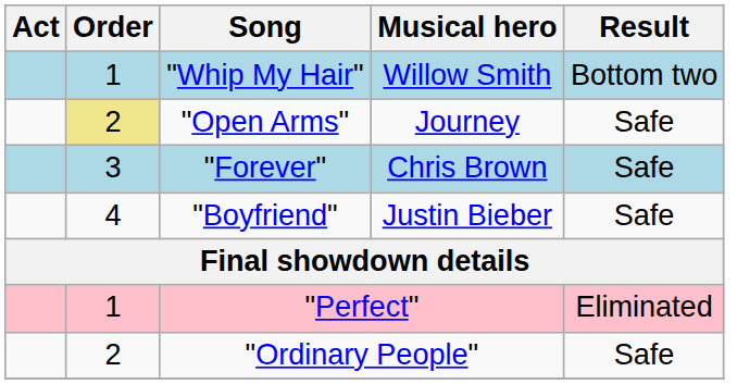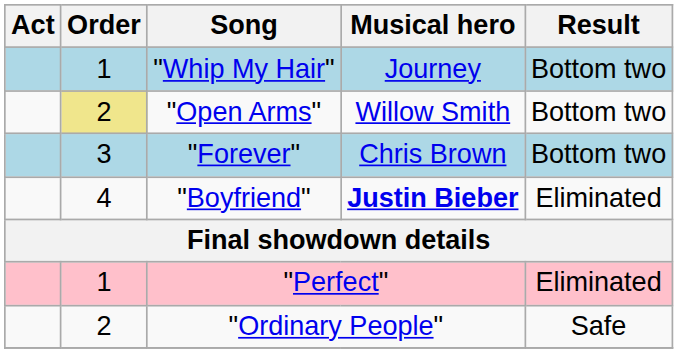 <table class="wikitable" style="text-align:center;">
 <tr>
 <th>Act</th>
 <th>Order</th>
 <th>Song</th>
 <th>Musical hero</th>
 <th>Result</th>
 </tr>
 <tr style="text-align:center; background:lightblue">
 <td></td>
 <td>1</td>
 <td>"<a href='#'>Whip My Hair</a>"</td>
-<td><a href='#'>Willow Smith</a></td>
+<td><a href='#'>Journey</a></td>
 <td>Bottom two</td>
 </tr>
 <tr>
 <td></td>
 <td style="background: khaki;">2</td>
 <td>"<a href='#'>Open Arms</a>"</td>
-<td><a href='#'>Journey</a></td>
-<td>Safe</td>
+<td><a href='#'>Willow Smith</a></td>
+<td>Bottom two</td>
 </tr>
 <tr style="text-align:center; background:lightblue">
 <td></td>
 <td>3</td>
 <td>"<a href='#'>Forever</a>"</td>
 <td><a href='#'>Chris Brown</a></td>
-<td>Safe</td>
+<td>Bottom two</td>
 </tr>
 <tr>
 <td></td>
 <td>4</td>
 <td>"<a href='#'>Boyfriend</a>"</td>
-<td><a href='#'>Justin Bieber</a></td>
-<td>Safe</td>
+<td><strong><a href='#'>Justin Bieber</a></strong></td>
+<td>Eliminated</td>
 </tr>
 <tr>
 <th scope="row" colspan="5">Final showdown details</th>
 </tr>
 <tr bgcolor="pink">
 <td></td>
 <td>1</td>
 <td colspan="2">"<a href='#'>Perfect</a>"</td>
 <td>Eliminated</td>
 </tr>
 <tr>
 <td></td>
 <td>2</td>
 <td colspan="2">"<a href='#'>Ordinary People</a>"</td>
 <td>Safe</td>
 </tr>
 <tr>
 </tr>
 </table>
